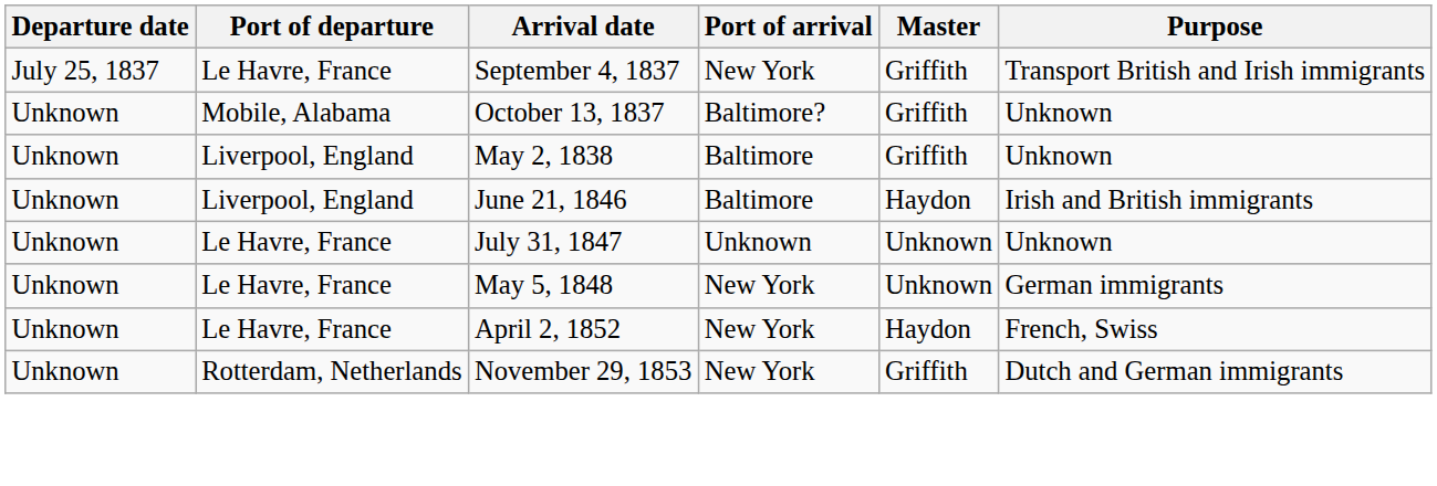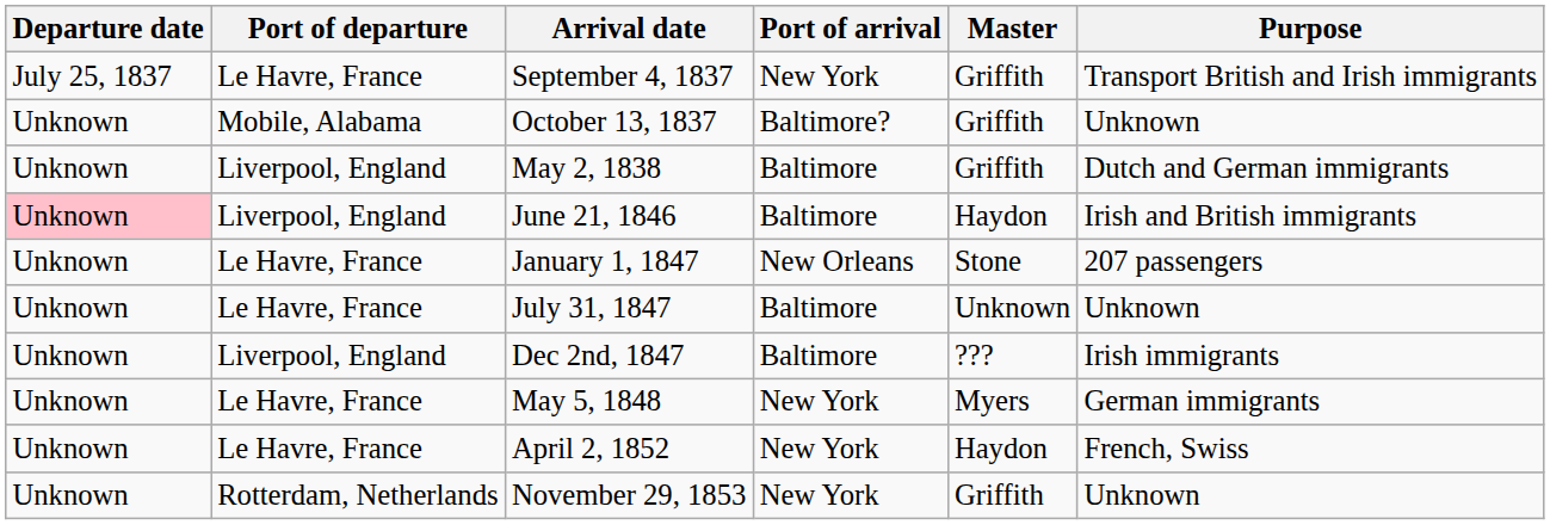 <table class="wikitable">
 <tr>
 <th>Departure date</th>
 <th>Port of departure</th>
 <th>Arrival date</th>
 <th>Port of arrival</th>
 <th>Master</th>
 <th>Purpose</th>
 </tr>
 <tr>
 <td>July 25, 1837</td>
 <td>Le Havre, France</td>
 <td>September 4, 1837</td>
 <td>New York</td>
 <td>Griffith</td>
 <td>Transport British and Irish immigrants</td>
 </tr>
 <tr>
 <td>Unknown</td>
 <td>Mobile, Alabama</td>
 <td>October 13, 1837</td>
 <td>Baltimore?</td>
 <td>Griffith</td>
 <td>Unknown</td>
 </tr>
 <tr>
 <td>Unknown</td>
 <td>Liverpool, England</td>
 <td>May 2, 1838</td>
 <td>Baltimore</td>
 <td>Griffith</td>
-<td>Unknown</td>
+<td>Dutch and German immigrants </td>
 </tr>
 <tr>
-<td>Unknown</td>
+<td style="background: pink;">Unknown</td>
 <td>Liverpool, England</td>
 <td>June 21, 1846</td>
 <td>Baltimore</td>
 <td>Haydon</td>
 <td>Irish and British immigrants</td>
 </tr>
 <tr>
 <td>Unknown</td>
 <td>Le Havre, France</td>
+<td>January 1, 1847</td>
+<td>New Orleans</td>
+<td>Stone</td>
+<td>207 passengers </td>
+</tr>
+<tr>
+<td>Unknown</td>
+<td>Le Havre, France</td>
 <td>July 31, 1847</td>
+<td>Baltimore</td>
 <td>Unknown</td>
 <td>Unknown</td>
+</tr>
+<tr>
 <td>Unknown</td>
+<td>Liverpool, England</td>
+<td>Dec 2nd, 1847</td>
+<td>Baltimore</td>
+<td>???</td>
+<td>Irish immigrants </td>
 </tr>
 <tr>
 <td>Unknown</td>
 <td>Le Havre, France</td>
 <td>May 5, 1848</td>
 <td>New York</td>
-<td>Unknown</td>
+<td>Myers</td>
 <td>German immigrants </td>
 </tr>
 <tr>
 <td>Unknown</td>
 <td>Le Havre, France</td>
 <td>April 2, 1852</td>
 <td>New York</td>
 <td>Haydon</td>
 <td>French, Swiss </td>
 </tr>
 <tr>
 <td>Unknown</td>
 <td>Rotterdam, Netherlands</td>
 <td>November 29, 1853</td>
 <td>New York</td>
 <td>Griffith</td>
-<td>Dutch and German immigrants </td>
+<td>Unknown</td>
 </tr>
 </table>
